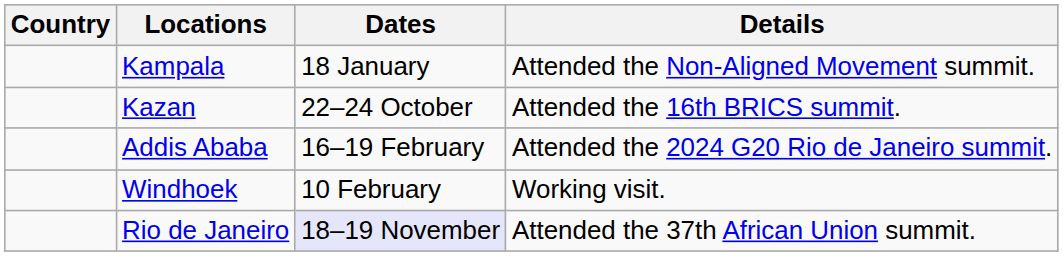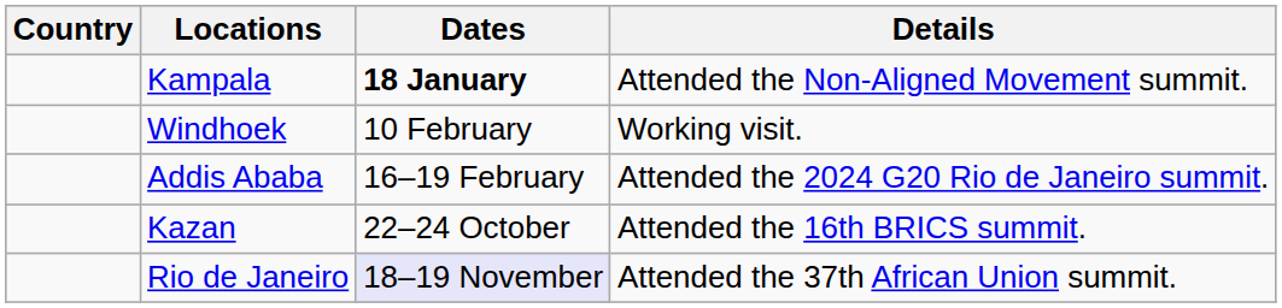 <table class="wikitable sortable">
 <tr>
 <th>Country</th>
 <th>Locations</th>
 <th>Dates</th>
 <th>Details</th>
 </tr>
 <tr>
 <td></td>
 <td><a href='#'>Kampala</a></td>
-<td>18 January</td>
+<td><strong>18 January</strong></td>
 <td>Attended the <a href='#'>Non-Aligned Movement</a> summit. </td>
+</tr>
+<tr>
+<td></td>
+<td><a href='#'>Windhoek</a></td>
+<td>10 February</td>
+<td>Working visit.</td>
+</tr>
+<tr>
+<td></td>
+<td><a href='#'>Addis Ababa</a></td>
+<td>16–19 February</td>
+<td>Attended the <a href='#'>2024 G20 Rio de Janeiro summit</a>. </td>
 </tr>
 <tr>
 <td></td>
 <td><a href='#'>Kazan</a></td>
 <td>22–24 October</td>
 <td>Attended the <a href='#'>16th BRICS summit</a>. </td>
 </tr>
 <tr>
 <td></td>
-<td><a href='#'>Addis Ababa</a></td>
-<td>16–19 February</td>
-<td>Attended the <a href='#'>2024 G20 Rio de Janeiro summit</a>. </td>
-</tr>
-<tr>
-<td></td>
-<td><a href='#'>Windhoek</a></td>
-<td>10 February</td>
-<td>Working visit.</td>
-</tr>
-<tr>
-<td></td>
 <td><a href='#'>Rio de Janeiro</a></td>
 <td style="background: lavender;">18–19 November</td>
 <td>Attended the 37th <a href='#'>African Union</a> summit. </td>
 </tr>
 </table>
